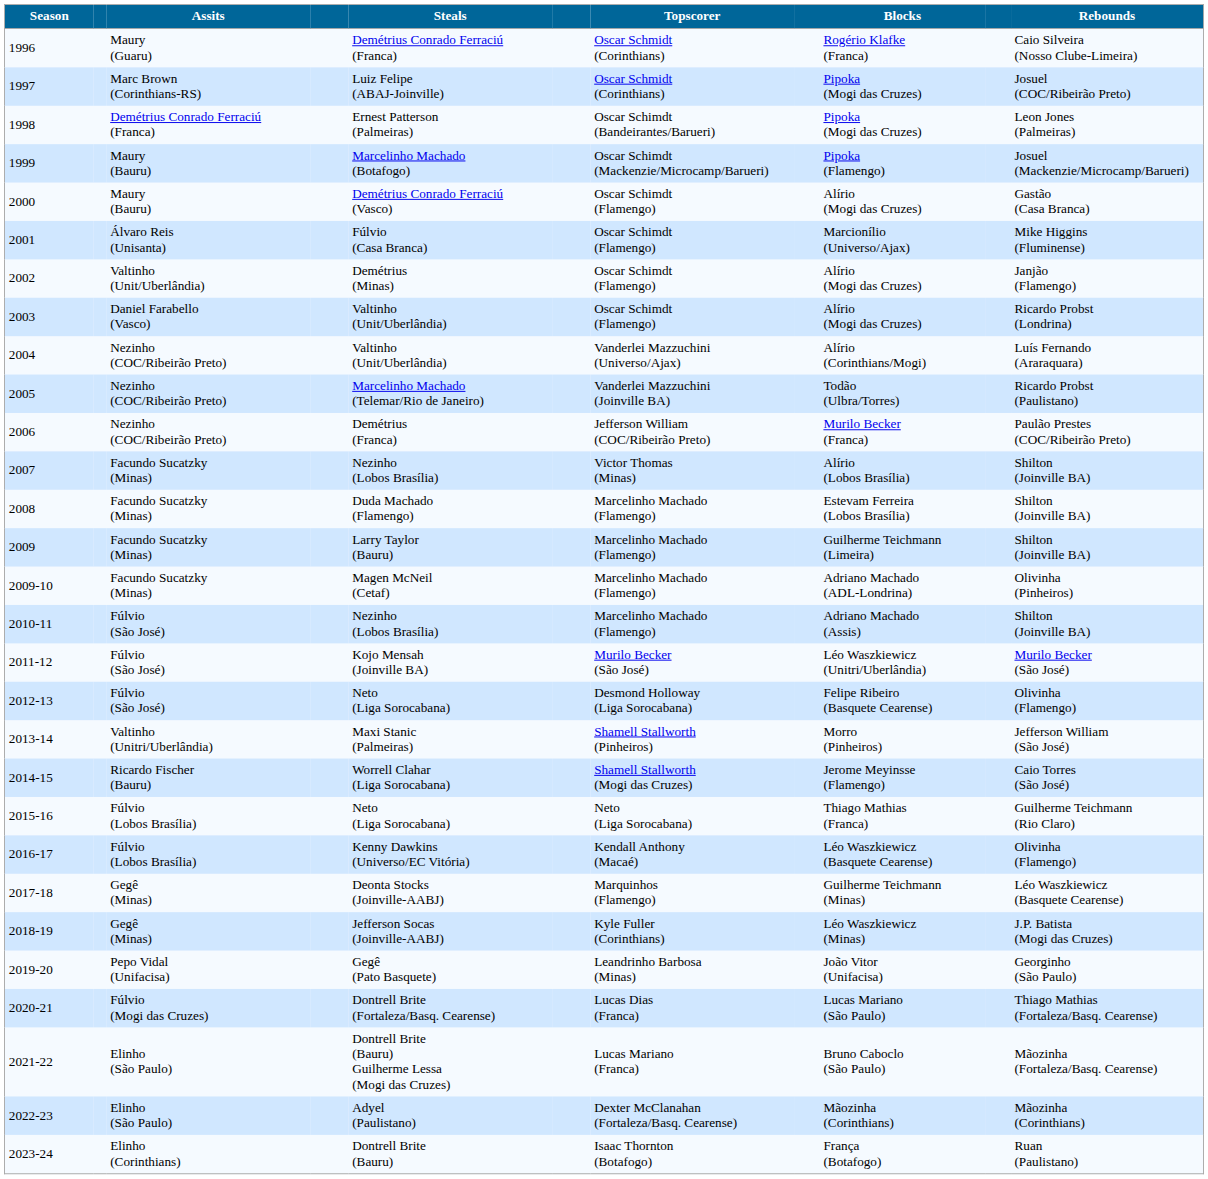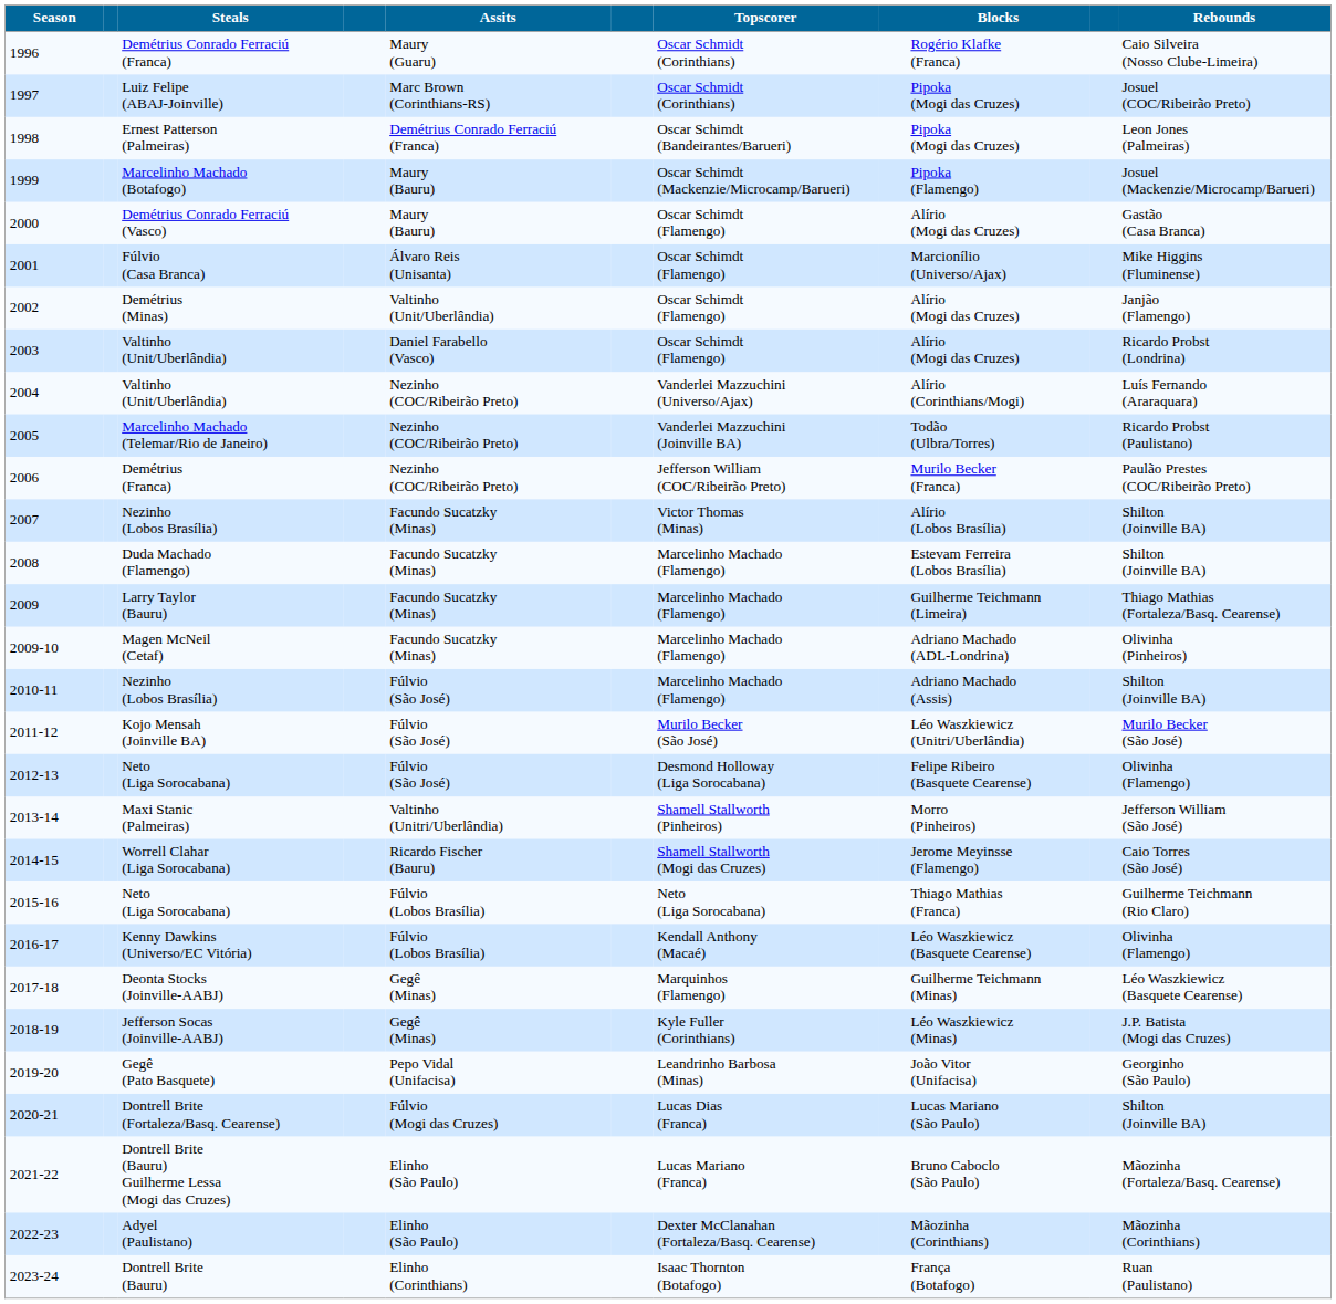 <table cellpadding="4" cellspacing="0" style="margin: 0.5em 1em 0.5em 0; background: #f5faff; border: 1px #aaa solid; border-collapse: collapse; font-size: 86%;">
 <tr bgcolor=#006699 style="color:white; border: 1px #aaa solid;">
 <th width=7%>Season</th>
 <th width=1%></th>
+<th width=16%>Steals</th>
+<th width=3%></th>
 <th width=16%>Assits</th>
-<th width=3%></th>
-<th width=16%>Steals</th>
 <th width=3%></th>
 <th width=16%>Topscorer</th>
 <th width=2%></th>
 <th width=13%>Blocks</th>
 <th width=2%></th>
 <th width=14%>Rebounds</th>
 </tr>
 <tr>
 <td>1996</td>
 <td></td>
+<td><a href='#'>Demétrius Conrado Ferraciú</a><br>(Franca)</td>
+<td></td>
 <td>Maury<br>(Guaru)</td>
-<td></td>
-<td><a href='#'>Demétrius Conrado Ferraciú</a><br>(Franca)</td>
 <td></td>
 <td><a href='#'>Oscar Schmidt</a><br>(Corinthians)</td>
 <td></td>
 <td><a href='#'>Rogério Klafke</a><br>(Franca)</td>
 <td></td>
 <td>Caio Silveira<br>(Nosso Clube-Limeira)</td>
 </tr>
 <tr bgcolor=#D0E7FF>
 <td>1997</td>
 <td></td>
+<td>Luiz Felipe<br>(ABAJ-Joinville)</td>
+<td></td>
 <td>Marc Brown<br>(Corinthians-RS)</td>
-<td></td>
-<td>Luiz Felipe<br>(ABAJ-Joinville)</td>
 <td></td>
 <td><a href='#'>Oscar Schmidt</a><br>(Corinthians)</td>
 <td></td>
 <td><a href='#'>Pipoka</a><br>(Mogi das Cruzes)</td>
 <td></td>
 <td>Josuel<br>(COC/Ribeirão Preto)</td>
 </tr>
 <tr>
 <td>1998</td>
 <td></td>
+<td>Ernest Patterson<br>(Palmeiras)</td>
+<td></td>
 <td><a href='#'>Demétrius Conrado Ferraciú</a><br>(Franca)</td>
-<td></td>
-<td>Ernest Patterson<br>(Palmeiras)</td>
 <td></td>
 <td>Oscar Schimdt<br>(Bandeirantes/Barueri)</td>
 <td></td>
 <td><a href='#'>Pipoka</a><br>(Mogi das Cruzes)</td>
 <td></td>
 <td>Leon Jones<br>(Palmeiras)</td>
 </tr>
 <tr bgcolor=#D0E7FF>
 <td>1999</td>
 <td></td>
+<td><a href='#'>Marcelinho Machado</a><br>(Botafogo)</td>
+<td></td>
 <td>Maury<br>(Bauru)</td>
-<td></td>
-<td><a href='#'>Marcelinho Machado</a><br>(Botafogo)</td>
 <td></td>
 <td>Oscar Schimdt<br>(Mackenzie/Microcamp/Barueri)</td>
 <td></td>
 <td><a href='#'>Pipoka</a><br>(Flamengo)</td>
 <td></td>
 <td>Josuel<br>(Mackenzie/Microcamp/Barueri)</td>
 </tr>
 <tr>
 <td>2000</td>
 <td></td>
+<td><a href='#'>Demétrius Conrado Ferraciú</a><br>(Vasco)</td>
+<td></td>
 <td>Maury<br>(Bauru)</td>
-<td></td>
-<td><a href='#'>Demétrius Conrado Ferraciú</a><br>(Vasco)</td>
 <td></td>
 <td>Oscar Schimdt<br>(Flamengo)</td>
 <td></td>
 <td>Alírio<br>(Mogi das Cruzes)</td>
 <td></td>
 <td>Gastão<br>(Casa Branca)</td>
 </tr>
 <tr bgcolor=#D0E7FF>
 <td>2001</td>
 <td></td>
+<td>Fúlvio<br>(Casa Branca)</td>
+<td></td>
 <td>Álvaro Reis<br>(Unisanta)</td>
-<td></td>
-<td>Fúlvio<br>(Casa Branca)</td>
 <td></td>
 <td>Oscar Schimdt<br>(Flamengo)</td>
 <td></td>
 <td>Marcionílio<br>(Universo/Ajax)</td>
 <td></td>
 <td>Mike Higgins<br>(Fluminense)</td>
 </tr>
 <tr>
 <td>2002</td>
 <td></td>
+<td>Demétrius<br>(Minas)</td>
+<td></td>
 <td>Valtinho<br>(Unit/Uberlândia)</td>
-<td></td>
-<td>Demétrius<br>(Minas)</td>
 <td></td>
 <td>Oscar Schimdt<br>(Flamengo)</td>
 <td></td>
 <td>Alírio<br>(Mogi das Cruzes)</td>
 <td></td>
 <td>Janjão<br>(Flamengo)</td>
 </tr>
 <tr bgcolor=#D0E7FF>
 <td>2003</td>
 <td></td>
+<td>Valtinho<br>(Unit/Uberlândia)</td>
+<td></td>
 <td>Daniel Farabello<br>(Vasco)</td>
-<td></td>
-<td>Valtinho<br>(Unit/Uberlândia)</td>
 <td></td>
 <td>Oscar Schimdt<br>(Flamengo)</td>
 <td></td>
 <td>Alírio<br>(Mogi das Cruzes)</td>
 <td></td>
 <td>Ricardo Probst<br>(Londrina)</td>
 </tr>
 <tr>
 <td>2004</td>
 <td></td>
+<td>Valtinho<br>(Unit/Uberlândia)</td>
+<td></td>
 <td>Nezinho<br>(COC/Ribeirão Preto)</td>
-<td></td>
-<td>Valtinho<br>(Unit/Uberlândia)</td>
 <td></td>
 <td>Vanderlei Mazzuchini<br>(Universo/Ajax)</td>
 <td></td>
 <td>Alírio<br>(Corinthians/Mogi)</td>
 <td></td>
 <td>Luís Fernando<br>(Araraquara)</td>
 </tr>
 <tr bgcolor=#D0E7FF>
 <td>2005</td>
 <td></td>
+<td><a href='#'>Marcelinho Machado</a><br>(Telemar/Rio de Janeiro)</td>
+<td></td>
 <td>Nezinho<br>(COC/Ribeirão Preto)</td>
-<td></td>
-<td><a href='#'>Marcelinho Machado</a><br>(Telemar/Rio de Janeiro)</td>
 <td></td>
 <td>Vanderlei Mazzuchini<br>(Joinville BA)</td>
 <td></td>
 <td>Todão<br>(Ulbra/Torres)</td>
 <td></td>
 <td>Ricardo Probst<br>(Paulistano)</td>
 </tr>
 <tr>
 <td>2006</td>
 <td></td>
+<td>Demétrius<br>(Franca)</td>
+<td></td>
 <td>Nezinho<br>(COC/Ribeirão Preto)</td>
-<td></td>
-<td>Demétrius<br>(Franca)</td>
 <td></td>
 <td>Jefferson William<br>(COC/Ribeirão Preto)</td>
 <td></td>
 <td><a href='#'>Murilo Becker</a><br>(Franca)</td>
 <td></td>
 <td>Paulão Prestes<br>(COC/Ribeirão Preto)</td>
 </tr>
 <tr bgcolor=#D0E7FF>
 <td>2007</td>
 <td></td>
+<td>Nezinho<br>(Lobos Brasília)</td>
+<td></td>
 <td>Facundo Sucatzky<br>(Minas)</td>
-<td></td>
-<td>Nezinho<br>(Lobos Brasília)</td>
 <td></td>
 <td>Victor Thomas<br>(Minas)</td>
 <td></td>
 <td>Alírio<br>(Lobos Brasília)</td>
 <td></td>
 <td>Shilton<br>(Joinville BA)</td>
 </tr>
 <tr>
 <td>2008</td>
 <td></td>
+<td>Duda Machado<br>(Flamengo)</td>
+<td></td>
 <td>Facundo Sucatzky<br>(Minas)</td>
-<td></td>
-<td>Duda Machado<br>(Flamengo)</td>
 <td></td>
 <td>Marcelinho Machado<br>(Flamengo)</td>
 <td></td>
 <td>Estevam Ferreira<br>(Lobos Brasília)</td>
 <td></td>
 <td>Shilton<br>(Joinville BA)</td>
 </tr>
 <tr bgcolor=#D0E7FF>
 <td>2009</td>
 <td></td>
+<td>Larry Taylor<br>(Bauru)</td>
+<td></td>
 <td>Facundo Sucatzky<br>(Minas)</td>
-<td></td>
-<td>Larry Taylor<br>(Bauru)</td>
 <td></td>
 <td>Marcelinho Machado<br>(Flamengo)</td>
 <td></td>
 <td>Guilherme Teichmann<br>(Limeira)</td>
 <td></td>
-<td>Shilton<br>(Joinville BA)</td>
+<td>Thiago Mathias<br>(Fortaleza/Basq. Cearense)</td>
 </tr>
 <tr>
 <td>2009-10</td>
 <td></td>
+<td>Magen McNeil<br>(Cetaf)</td>
+<td></td>
 <td>Facundo Sucatzky<br>(Minas)</td>
-<td></td>
-<td>Magen McNeil<br>(Cetaf)</td>
 <td></td>
 <td>Marcelinho Machado<br>(Flamengo)</td>
 <td></td>
 <td>Adriano Machado<br>(ADL-Londrina)</td>
 <td></td>
 <td>Olivinha<br>(Pinheiros)</td>
 </tr>
 <tr bgcolor=#D0E7FF>
 <td>2010-11</td>
 <td></td>
+<td>Nezinho<br>(Lobos Brasília)</td>
+<td></td>
 <td>Fúlvio<br>(São José)</td>
-<td></td>
-<td>Nezinho<br>(Lobos Brasília)</td>
 <td></td>
 <td>Marcelinho Machado<br>(Flamengo)</td>
 <td></td>
 <td>Adriano Machado<br>(Assis)</td>
 <td></td>
 <td>Shilton<br>(Joinville BA)</td>
 </tr>
 <tr>
 <td>2011-12</td>
 <td></td>
+<td>Kojo Mensah<br>(Joinville BA)</td>
+<td></td>
 <td>Fúlvio<br>(São José)</td>
-<td></td>
-<td>Kojo Mensah<br>(Joinville BA)</td>
 <td></td>
 <td><a href='#'>Murilo Becker</a><br>(São José)</td>
 <td></td>
 <td>Léo Waszkiewicz<br>(Unitri/Uberlândia)</td>
 <td></td>
 <td><a href='#'>Murilo Becker</a><br>(São José)</td>
 </tr>
 <tr bgcolor=#D0E7FF>
 <td>2012-13</td>
 <td></td>
+<td>Neto<br>(Liga Sorocabana)</td>
+<td></td>
 <td>Fúlvio<br>(São José)</td>
-<td></td>
-<td>Neto<br>(Liga Sorocabana)</td>
 <td></td>
 <td>Desmond Holloway<br>(Liga Sorocabana)</td>
 <td></td>
 <td>Felipe Ribeiro<br>(Basquete Cearense)</td>
 <td></td>
 <td>Olivinha<br>(Flamengo)</td>
 </tr>
 <tr>
 <td>2013-14</td>
 <td></td>
+<td>Maxi Stanic<br>(Palmeiras)</td>
+<td></td>
 <td>Valtinho<br>(Unitri/Uberlândia)</td>
-<td></td>
-<td>Maxi Stanic<br>(Palmeiras)</td>
 <td></td>
 <td><a href='#'>Shamell Stallworth</a><br>(Pinheiros)</td>
 <td></td>
 <td>Morro<br>(Pinheiros)</td>
 <td></td>
 <td>Jefferson William<br>(São José)</td>
 </tr>
 <tr bgcolor=#D0E7FF>
 <td>2014-15</td>
 <td></td>
+<td>Worrell Clahar<br>(Liga Sorocabana)</td>
+<td></td>
 <td>Ricardo Fischer<br>(Bauru)</td>
-<td></td>
-<td>Worrell Clahar<br>(Liga Sorocabana)</td>
 <td></td>
 <td><a href='#'>Shamell Stallworth</a><br>(Mogi das Cruzes)</td>
 <td></td>
 <td>Jerome Meyinsse<br>(Flamengo)</td>
 <td></td>
 <td>Caio Torres<br>(São José)</td>
 </tr>
 <tr>
 <td>2015-16</td>
 <td></td>
+<td>Neto<br>(Liga Sorocabana)</td>
+<td></td>
 <td>Fúlvio<br>(Lobos Brasília)</td>
-<td></td>
-<td>Neto<br>(Liga Sorocabana)</td>
 <td></td>
 <td>Neto<br>(Liga Sorocabana)</td>
 <td></td>
 <td>Thiago Mathias<br>(Franca)</td>
 <td></td>
 <td>Guilherme Teichmann<br>(Rio Claro)</td>
 </tr>
 <tr bgcolor=#D0E7FF>
 <td>2016-17</td>
 <td></td>
+<td>Kenny Dawkins<br>(Universo/EC Vitória)</td>
+<td></td>
 <td>Fúlvio<br>(Lobos Brasília)</td>
-<td></td>
-<td>Kenny Dawkins<br>(Universo/EC Vitória)</td>
 <td></td>
 <td>Kendall Anthony<br>(Macaé)</td>
 <td></td>
 <td>Léo Waszkiewicz<br>(Basquete Cearense)</td>
 <td></td>
 <td>Olivinha<br>(Flamengo)</td>
 </tr>
 <tr>
 <td>2017-18</td>
 <td></td>
+<td>Deonta Stocks<br>(Joinville-AABJ)</td>
+<td></td>
 <td>Gegê<br>(Minas)</td>
-<td></td>
-<td>Deonta Stocks<br>(Joinville-AABJ)</td>
 <td></td>
 <td>Marquinhos<br>(Flamengo)</td>
 <td></td>
 <td>Guilherme Teichmann<br>(Minas)</td>
 <td></td>
 <td>Léo Waszkiewicz<br>(Basquete Cearense)</td>
 </tr>
 <tr bgcolor=#D0E7FF>
 <td>2018-19</td>
 <td></td>
+<td>Jefferson Socas<br>(Joinville-AABJ)</td>
+<td></td>
 <td>Gegê<br>(Minas)</td>
-<td></td>
-<td>Jefferson Socas<br>(Joinville-AABJ)</td>
 <td></td>
 <td>Kyle Fuller<br>(Corinthians)</td>
 <td></td>
 <td>Léo Waszkiewicz<br>(Minas)</td>
 <td></td>
 <td>J.P. Batista<br>(Mogi das Cruzes)</td>
 </tr>
 <tr>
 <td>2019-20</td>
 <td></td>
+<td>Gegê<br>(Pato Basquete)</td>
+<td></td>
 <td>Pepo Vidal<br>(Unifacisa)</td>
-<td></td>
-<td>Gegê<br>(Pato Basquete)</td>
 <td></td>
 <td>Leandrinho Barbosa<br>(Minas)</td>
 <td></td>
 <td>João Vitor<br>(Unifacisa)</td>
 <td></td>
 <td>Georginho<br>(São Paulo)</td>
 </tr>
 <tr bgcolor=#D0E7FF>
 <td>2020-21</td>
 <td></td>
+<td>Dontrell Brite<br>(Fortaleza/Basq. Cearense)</td>
+<td></td>
 <td>Fúlvio<br>(Mogi das Cruzes)</td>
-<td></td>
-<td>Dontrell Brite<br>(Fortaleza/Basq. Cearense)</td>
 <td></td>
 <td>Lucas Dias<br>(Franca)</td>
 <td></td>
 <td>Lucas Mariano<br>(São Paulo)</td>
 <td></td>
-<td>Thiago Mathias<br>(Fortaleza/Basq. Cearense)</td>
+<td>Shilton<br>(Joinville BA)</td>
 </tr>
 <tr>
 <td>2021-22</td>
 <td></td>
+<td>Dontrell Brite<br>(Bauru) <br> Guilherme Lessa<br>(Mogi das Cruzes)</td>
+<td> <br> </td>
 <td>Elinho<br>(São Paulo)</td>
-<td> <br> </td>
-<td>Dontrell Brite<br>(Bauru) <br> Guilherme Lessa<br>(Mogi das Cruzes)</td>
 <td></td>
 <td>Lucas Mariano<br>(Franca)</td>
 <td></td>
 <td>Bruno Caboclo<br>(São Paulo)</td>
 <td></td>
 <td>Mãozinha<br>(Fortaleza/Basq. Cearense)</td>
 </tr>
 <tr bgcolor=#D0E7FF>
 <td>2022-23</td>
 <td></td>
+<td>Adyel<br>(Paulistano)</td>
+<td></td>
 <td>Elinho<br>(São Paulo)</td>
-<td></td>
-<td>Adyel<br>(Paulistano)</td>
 <td></td>
 <td>Dexter McClanahan<br>(Fortaleza/Basq. Cearense)</td>
 <td></td>
 <td>Mãozinha<br>(Corinthians)</td>
 <td></td>
 <td>Mãozinha<br>(Corinthians)</td>
 </tr>
 <tr>
 <td>2023-24</td>
 <td></td>
+<td>Dontrell Brite<br>(Bauru)</td>
+<td></td>
 <td>Elinho<br>(Corinthians)</td>
-<td></td>
-<td>Dontrell Brite<br>(Bauru)</td>
 <td></td>
 <td>Isaac Thornton<br>(Botafogo)</td>
 <td></td>
 <td>França<br>(Botafogo)</td>
 <td></td>
 <td>Ruan<br>(Paulistano)</td>
 </tr>
 </table>
